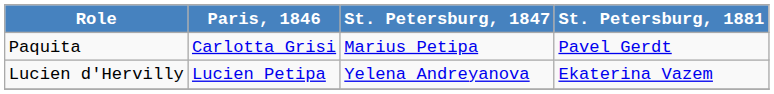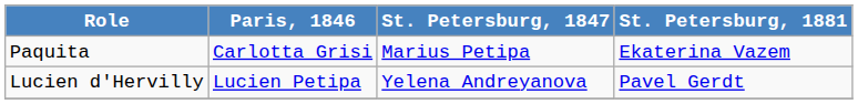 <table class="wikitable" border="1">
 <tr>
 <th style="background:#4682BF; color:white;">Role</th>
 <th style="background:#4682BF; color:white;">Paris, 1846</th>
 <th style="background:#4682BF; color:white;">St. Petersburg, 1847</th>
 <th style="background:#4682BF; color:white;">St. Petersburg, 1881</th>
 </tr>
 <tr>
 <td>Paquita</td>
 <td><a href='#'>Carlotta Grisi</a></td>
 <td><a href='#'>Marius Petipa</a></td>
-<td><a href='#'>Pavel Gerdt</a></td>
+<td><a href='#'>Ekaterina Vazem</a></td>
 </tr>
 <tr>
 <td>Lucien d'Hervilly</td>
 <td><a href='#'>Lucien Petipa</a></td>
 <td><a href='#'>Yelena Andreyanova</a></td>
-<td><a href='#'>Ekaterina Vazem</a></td>
+<td><a href='#'>Pavel Gerdt</a></td>
 </tr>
 <tr>
 </tr>
 </table>
